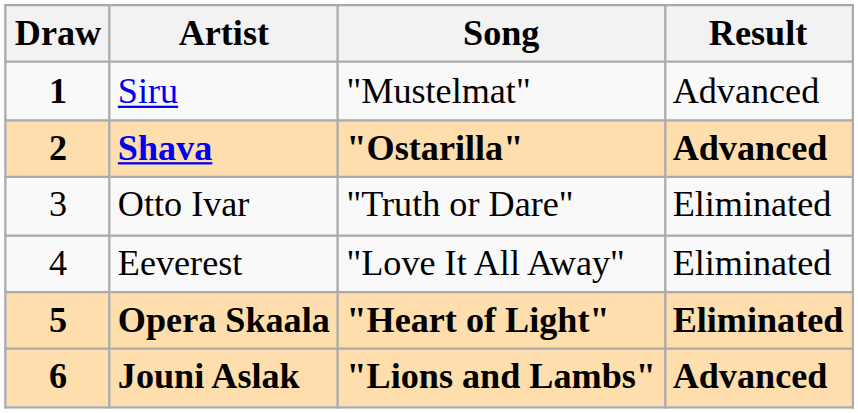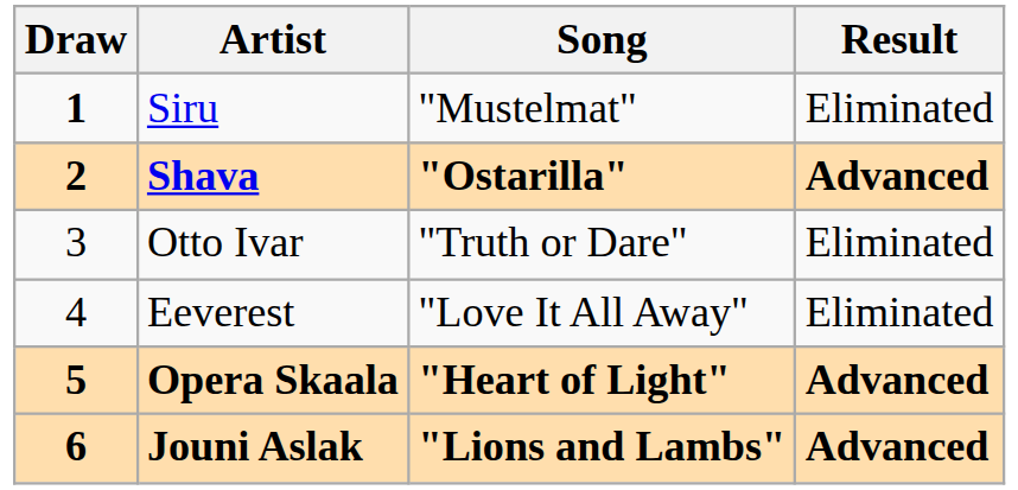 <table class="sortable wikitable" style="margin: 1em auto 1em auto">
 <tr>
 <th>Draw</th>
 <th>Artist</th>
 <th>Song</th>
 <th>Result</th>
 </tr>
 <tr>
 <td align="center"><strong>1</strong></td>
 <td><a href='#'>Siru</a></td>
 <td>"Mustelmat"</td>
-<td>Advanced</td>
+<td>Eliminated</td>
 </tr>
 <tr style="font-weight:bold; background:navajowhite;">
 <td align="center">2</td>
 <td><a href='#'>Shava</a></td>
 <td>"Ostarilla"</td>
 <td>Advanced</td>
 </tr>
 <tr>
 <td align="center">3</td>
 <td>Otto Ivar</td>
 <td>"Truth or Dare"</td>
 <td>Eliminated</td>
 </tr>
 <tr>
 <td align="center">4</td>
 <td>Eeverest</td>
 <td>"Love It All Away"</td>
 <td>Eliminated</td>
 </tr>
 <tr style="font-weight:bold; background:navajowhite;">
 <td align="center">5</td>
 <td>Opera Skaala</td>
 <td>"Heart of Light"</td>
-<td>Eliminated</td>
+<td>Advanced</td>
 </tr>
 <tr style="font-weight:bold; background:navajowhite;">
 <td align="center">6</td>
 <td>Jouni Aslak</td>
 <td>"Lions and Lambs"</td>
 <td>Advanced</td>
 </tr>
 </table>
